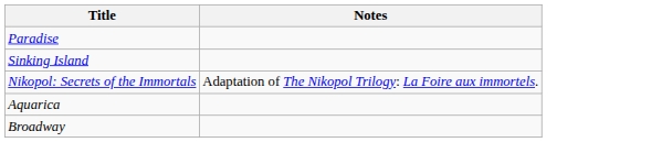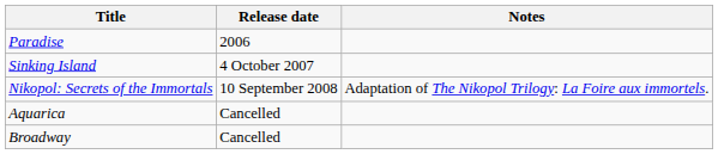 <table class="wikitable" border="1">
 <tr>
 <th>Title</th>
+<th>Release date</th>
 <th>Notes</th>
 </tr>
 <tr>
 <td><em><a href='#'>Paradise</a></em></td>
+<td>2006</td>
 <td></td>
 </tr>
 <tr>
 <td><em><a href='#'>Sinking Island</a></em></td>
+<td>4 October 2007</td>
 <td></td>
 </tr>
 <tr>
 <td><em><a href='#'>Nikopol: Secrets of the Immortals</a></em></td>
+<td>10 September 2008</td>
 <td>Adaptation of <em><a href='#'>The Nikopol Trilogy</a></em>: <em><a href='#'>La Foire aux immortels</a></em>.</td>
 </tr>
 <tr>
 <td><em>Aquarica</em></td>
+<td>Cancelled</td>
 <td></td>
 </tr>
 <tr>
 <td><em>Broadway</em></td>
+<td>Cancelled</td>
 <td></td>
 </tr>
 </table>
